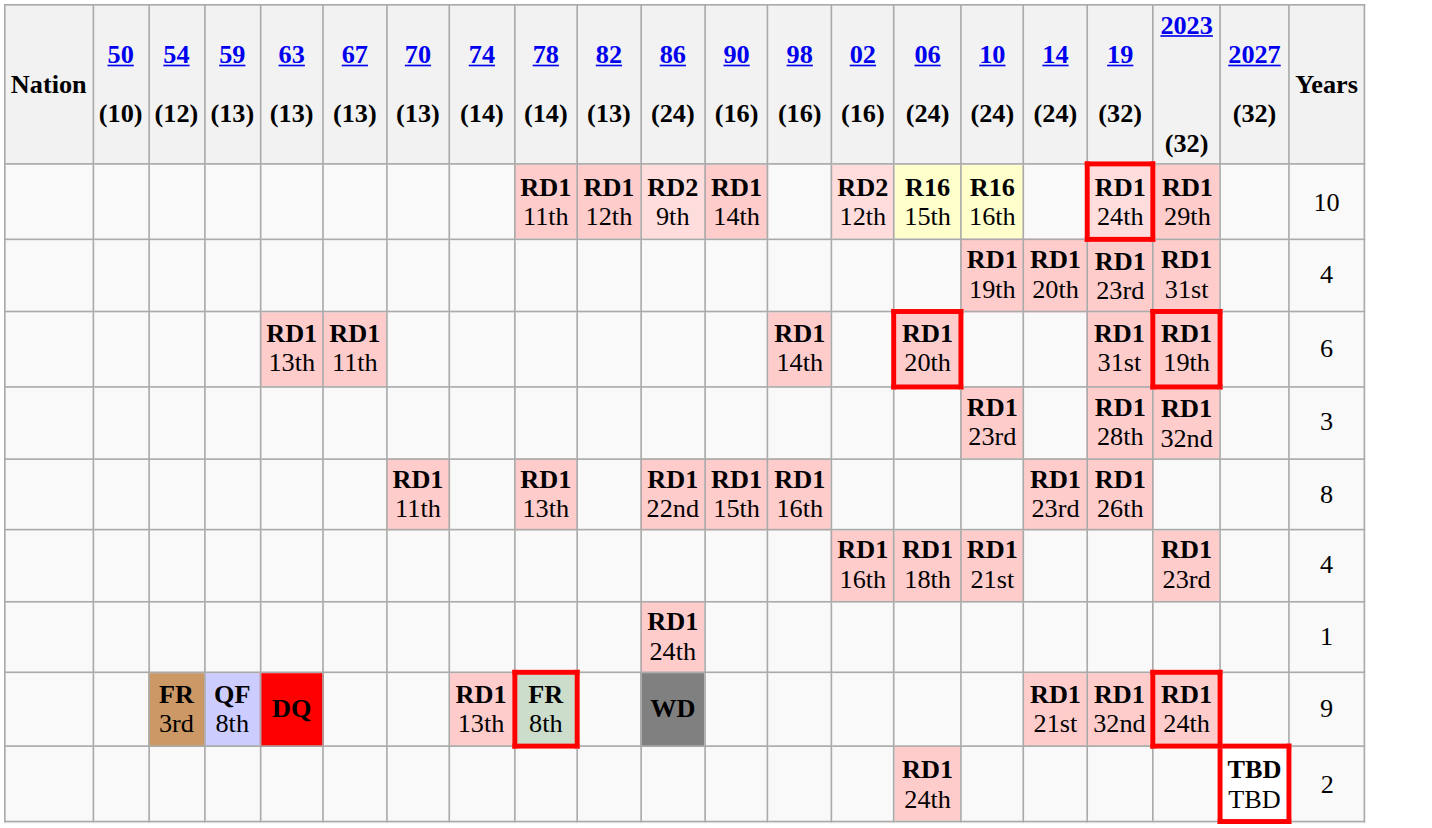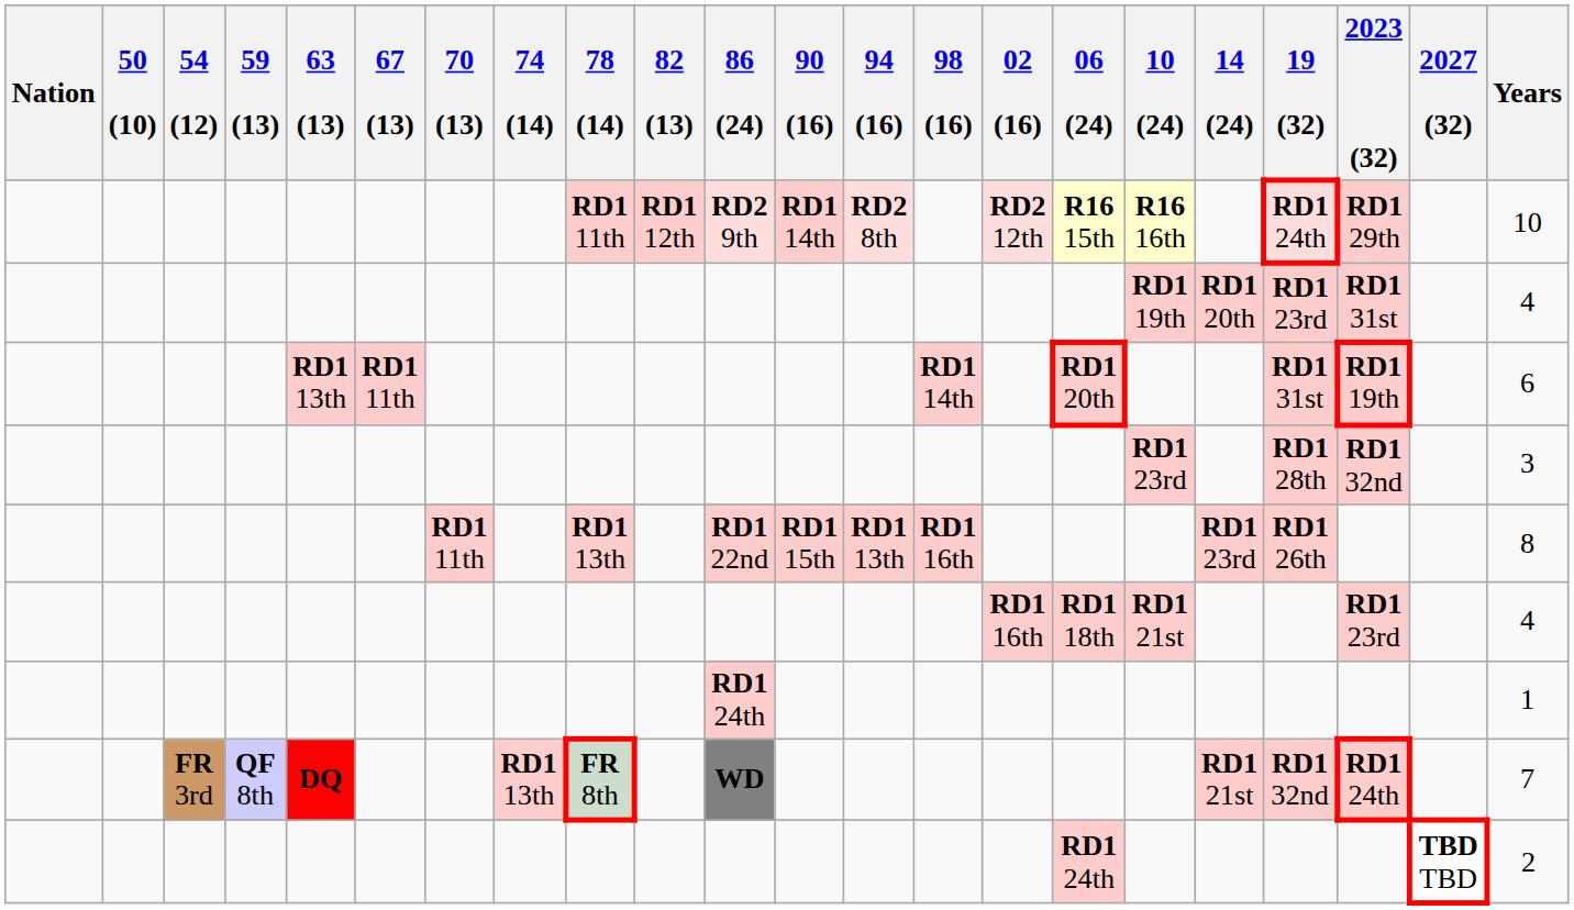 <table class="wikitable" style="text-align:center">
 <tr>
 <th>Nation</th>
 <th><a href='#'>50</a><br><br>(10)</th>
 <th><a href='#'>54</a><br><br>(12)</th>
 <th><a href='#'>59</a><br><br>(13)</th>
 <th><a href='#'>63</a><br><br>(13)</th>
 <th><a href='#'>67</a><br><br>(13)</th>
 <th><a href='#'>70</a><br><br>(13)</th>
 <th><a href='#'>74</a><br><br>(14)</th>
 <th><a href='#'>78</a><br><br>(14)</th>
 <th><a href='#'>82</a><br><br>(13)</th>
 <th><a href='#'>86</a><br><br>(24)</th>
 <th><a href='#'>90</a><br><br>(16)</th>
+<th><a href='#'>94</a><br><br>(16)</th>
 <th><a href='#'>98</a><br><br>(16)</th>
 <th><a href='#'>02</a><br><br>(16)</th>
 <th><a href='#'>06</a><br><br>(24)</th>
 <th><a href='#'>10</a><br><br>(24)</th>
 <th><a href='#'>14</a><br><br>(24)</th>
 <th><a href='#'>19</a><br><br>(32)</th>
 <th><a href='#'>2023</a><br><br><br><br>(32)</th>
 <th><a href='#'>2027</a><br><br>(32)</th>
 <th>Years</th>
 </tr>
 <tr>
 <td align=left></td>
 <td></td>
 <td></td>
 <td></td>
 <td></td>
 <td></td>
 <td></td>
 <td></td>
 <td bgcolor=#ffcccc><strong>RD1</strong><br>11th</td>
 <td bgcolor=#ffcccc><strong>RD1</strong><br>12th</td>
 <td bgcolor=#ffdddd><strong>RD2</strong><br>9th</td>
 <td bgcolor=#ffcccc><strong>RD1</strong><br>14th</td>
+<td bgcolor=#ffdddd><strong>RD2</strong><br>8th</td>
 <td></td>
 <td bgcolor=#ffdddd><strong>RD2</strong><br>12th</td>
 <td bgcolor=#ffffcc><strong>R16</strong><br>15th</td>
 <td bgcolor=#ffffcc><strong>R16</strong><br>16th</td>
 <td></td>
 <td bgcolor=#ffdddd style="border:3px solid red"><strong>RD1</strong><br>24th</td>
 <td bgcolor=#ffcccc><strong>RD1</strong><br>29th</td>
 <td></td>
 <td>10</td>
 </tr>
 <tr>
 <td align=left></td>
+<td></td>
 <td></td>
 <td></td>
 <td></td>
 <td></td>
 <td></td>
 <td></td>
 <td></td>
 <td></td>
 <td></td>
 <td></td>
 <td></td>
 <td></td>
 <td></td>
 <td></td>
 <td bgcolor=#ffcccc><strong>RD1</strong><br>19th</td>
 <td bgcolor=#ffcccc><strong>RD1</strong><br>20th</td>
 <td bgcolor=#ffcccc><strong>RD1</strong><br>23rd</td>
 <td bgcolor=#ffcccc><strong>RD1</strong><br>31st</td>
 <td></td>
 <td>4</td>
 </tr>
 <tr>
 <td align=left></td>
 <td></td>
 <td></td>
 <td></td>
 <td bgcolor=#ffcccc><strong>RD1</strong><br>13th</td>
 <td bgcolor=#ffcccc><strong>RD1</strong><br>11th</td>
 <td></td>
 <td></td>
 <td></td>
 <td></td>
 <td></td>
 <td></td>
+<td></td>
 <td bgcolor=#ffcccc><strong>RD1</strong><br>14th</td>
 <td></td>
 <td style="border:3px solid red" bgcolor=#ffcccc><strong>RD1</strong><br>20th</td>
 <td></td>
 <td></td>
 <td bgcolor=#ffcccc><strong>RD1</strong><br>31st</td>
 <td bgcolor=#ffcccc style="border:3px solid red"><strong>RD1</strong><br>19th</td>
 <td></td>
 <td>6</td>
 </tr>
 <tr>
 <td align=left></td>
+<td></td>
 <td></td>
 <td></td>
 <td></td>
 <td></td>
 <td></td>
 <td></td>
 <td></td>
 <td></td>
 <td></td>
 <td></td>
 <td></td>
 <td></td>
 <td></td>
 <td></td>
 <td bgcolor=#ffcccc><strong>RD1</strong><br>23rd</td>
 <td></td>
 <td bgcolor=#ffcccc><strong>RD1</strong><br>28th</td>
 <td bgcolor=#ffcccc><strong>RD1</strong><br>32nd</td>
 <td></td>
 <td>3</td>
 </tr>
 <tr>
 <td align=left></td>
 <td></td>
 <td></td>
 <td></td>
 <td></td>
 <td></td>
 <td bgcolor=#ffcccc><strong>RD1</strong><br>11th</td>
 <td></td>
 <td bgcolor=#ffcccc><strong>RD1</strong><br>13th</td>
 <td></td>
 <td bgcolor=#ffcccc><strong>RD1</strong><br>22nd</td>
 <td bgcolor=#ffcccc><strong>RD1</strong><br>15th</td>
+<td bgcolor=#ffcccc><strong>RD1</strong><br>13th</td>
 <td bgcolor=#ffcccc><strong>RD1</strong><br>16th</td>
 <td></td>
 <td></td>
 <td></td>
 <td bgcolor=#ffcccc><strong>RD1</strong><br>23rd</td>
 <td bgcolor=#ffcccc><strong>RD1</strong><br>26th</td>
 <td></td>
 <td></td>
 <td>8</td>
 </tr>
 <tr>
 <td align=left></td>
+<td></td>
 <td></td>
 <td></td>
 <td></td>
 <td></td>
 <td></td>
 <td></td>
 <td></td>
 <td></td>
 <td></td>
 <td></td>
 <td></td>
 <td></td>
 <td bgcolor=#ffcccc><strong>RD1</strong><br>16th</td>
 <td bgcolor=#ffcccc><strong>RD1</strong><br>18th</td>
 <td bgcolor=#ffcccc><strong>RD1</strong><br>21st</td>
 <td></td>
 <td></td>
 <td bgcolor=#ffcccc><strong>RD1</strong><br>23rd</td>
 <td></td>
 <td>4</td>
 </tr>
 <tr>
 <td align=left></td>
 <td></td>
 <td></td>
 <td></td>
 <td></td>
 <td></td>
 <td></td>
 <td></td>
 <td></td>
 <td></td>
 <td bgcolor=#ffcccc><strong>RD1</strong><br>24th</td>
 <td></td>
 <td></td>
 <td></td>
 <td></td>
 <td></td>
 <td></td>
 <td></td>
 <td></td>
 <td></td>
+<td></td>
 <td>1</td>
 </tr>
 <tr>
 <td align=left></td>
 <td></td>
 <td bgcolor=#cc9966><strong>FR</strong><br>3rd</td>
 <td bgcolor=#ccccff><strong>QF</strong><br>8th</td>
 <td bgcolor=red><strong>DQ</strong></td>
 <td></td>
 <td></td>
 <td bgcolor=#ffcccc><strong>RD1</strong><br>13th</td>
 <td style="border:3px solid red" bgcolor=#ccddcc><strong>FR</strong><br>8th</td>
 <td></td>
 <td bgcolor=gray><strong>WD</strong></td>
 <td></td>
 <td></td>
 <td></td>
 <td></td>
 <td></td>
+<td></td>
 <td bgcolor=#ffcccc><strong>RD1</strong><br>21st</td>
 <td bgcolor=#ffcccc><strong>RD1</strong><br>32nd</td>
 <td bgcolor=#ffcccc style="border:3px solid red"><strong>RD1</strong><br>24th</td>
 <td></td>
-<td>9</td>
+<td>7</td>
 </tr>
 <tr>
 <td align=left></td>
+<td></td>
 <td></td>
 <td></td>
 <td></td>
 <td></td>
 <td></td>
 <td></td>
 <td></td>
 <td></td>
 <td></td>
 <td></td>
 <td></td>
 <td></td>
 <td></td>
 <td bgcolor=#ffcccc><strong>RD1</strong><br>24th</td>
 <td></td>
 <td></td>
 <td></td>
 <td></td>
 <td bgcolor=#ffffff style="border:3px solid red"><strong>TBD</strong><br>TBD</td>
 <td>2</td>
 </tr>
 </table>
